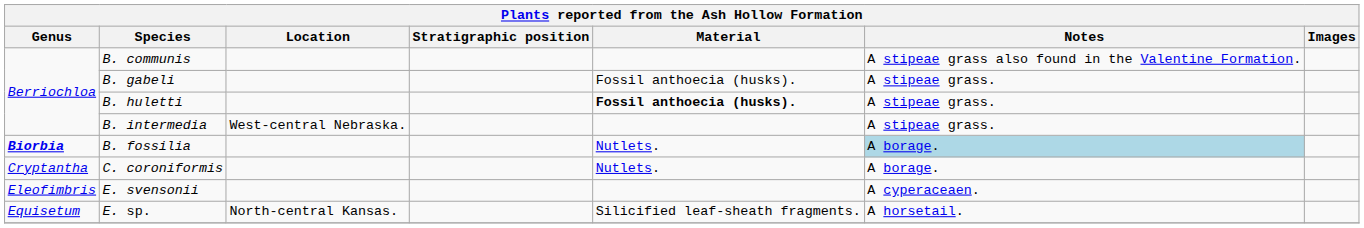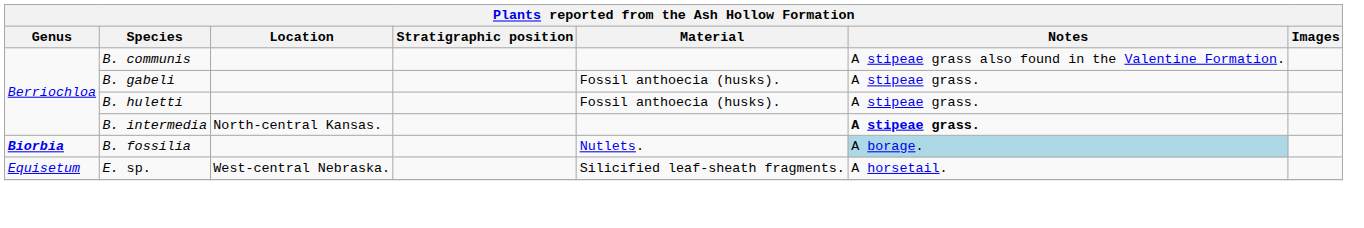 <table class="wikitable" align="center">
 <tr>
 <th colspan="7" align="center"><strong><a href='#'>Plants</a> reported from the Ash Hollow Formation</strong></th>
 </tr>
 <tr>
 <th>Genus</th>
 <th>Species</th>
 <th>Location</th>
 <th><strong>Stratigraphic position</strong></th>
 <th><strong>Material</strong></th>
 <th>Notes</th>
 <th>Images</th>
 </tr>
 <tr>
 <td rowspan="4"><em><a href='#'>Berriochloa</a></em></td>
 <td><em>B. communis</em></td>
 <td></td>
 <td></td>
 <td></td>
 <td>A <a href='#'>stipeae</a> grass also found in the <a href='#'>Valentine Formation</a>.</td>
 <td></td>
 </tr>
 <tr>
 <td><em>B. gabeli</em></td>
 <td></td>
 <td></td>
 <td>Fossil anthoecia (husks).</td>
 <td>A <a href='#'>stipeae</a> grass.</td>
 <td></td>
 </tr>
 <tr>
 <td><em>B. huletti</em></td>
 <td></td>
 <td></td>
-<td><strong>Fossil anthoecia (husks).</strong></td>
+<td>Fossil anthoecia (husks).</td>
 <td>A <a href='#'>stipeae</a> grass.</td>
 <td></td>
 </tr>
 <tr>
 <td><em>B. intermedia</em></td>
-<td>West-central Nebraska.</td>
+<td>North-central Kansas.</td>
 <td></td>
 <td></td>
-<td>A <a href='#'>stipeae</a> grass.</td>
+<td><strong>A <a href='#'>stipeae</a> grass.</strong></td>
 <td></td>
 </tr>
 <tr>
 <td><strong><em><a href='#'>Biorbia</a></em></strong></td>
 <td><em>B. fossilia</em></td>
 <td></td>
 <td></td>
 <td><a href='#'>Nutlets</a>.</td>
 <td style="background: lightblue;">A <a href='#'>borage</a>.</td>
 <td></td>
 </tr>
 <tr>
-<td><em><a href='#'>Cryptantha</a></em></td>
-<td><em>C. coroniformis</em></td>
-<td></td>
-<td></td>
-<td><a href='#'>Nutlets</a>.</td>
-<td>A <a href='#'>borage</a>.</td>
-<td></td>
-</tr>
-<tr>
-<td><em><a href='#'>Eleofimbris</a></em></td>
-<td><em>E. svensonii</em></td>
-<td></td>
-<td></td>
-<td></td>
-<td>A <a href='#'>cyperaceaen</a>.</td>
-<td></td>
-</tr>
-<tr>
 <td><em><a href='#'>Equisetum</a></em></td>
 <td><em>E.</em> sp.</td>
-<td>North-central Kansas.</td>
+<td>West-central Nebraska.</td>
 <td></td>
 <td>Silicified leaf-sheath fragments.</td>
 <td>A <a href='#'>horsetail</a>.</td>
 <td></td>
 </tr>
 <tr>
 </tr>
 </table>
